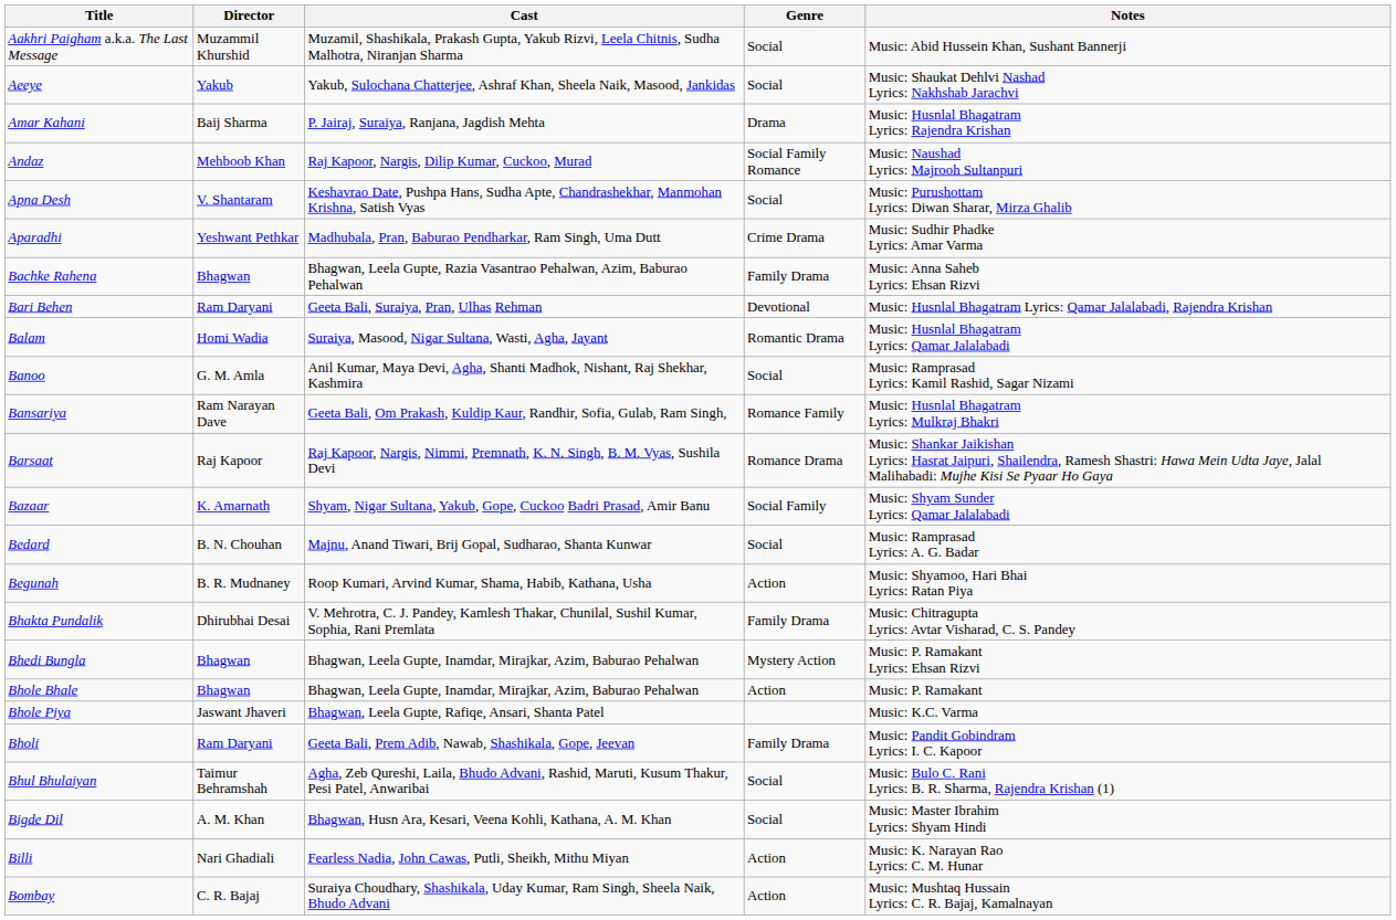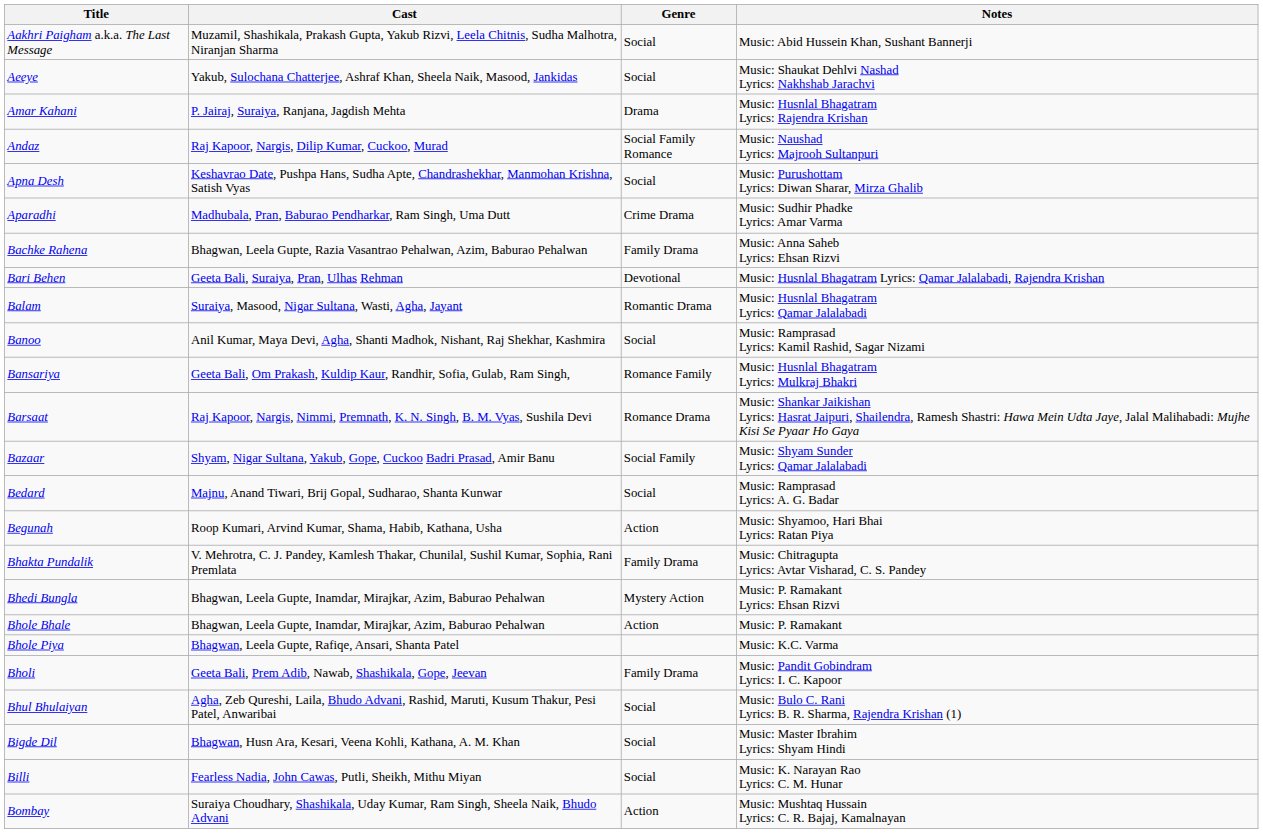 <table class="wikitable">
 <tr>
 <th>Title</th>
-<th>Director</th>
 <th>Cast</th>
 <th>Genre</th>
 <th>Notes</th>
 </tr>
 <tr>
 <td><em><a href='#'>Aakhri Paigham</a></em> a.k.a. <em>The Last Message</em></td>
-<td>Muzammil Khurshid</td>
 <td>Muzamil, Shashikala, Prakash Gupta, Yakub Rizvi, <a href='#'>Leela Chitnis</a>, Sudha Malhotra, Niranjan Sharma</td>
 <td>Social</td>
 <td>Music: Abid Hussein Khan, Sushant Bannerji</td>
 </tr>
 <tr>
 <td><em><a href='#'>Aeeye</a></em></td>
-<td><a href='#'>Yakub</a></td>
 <td>Yakub, <a href='#'>Sulochana Chatterjee</a>, Ashraf Khan, Sheela Naik, Masood, <a href='#'>Jankidas</a></td>
 <td>Social</td>
 <td>Music: Shaukat Dehlvi <a href='#'>Nashad</a><br>Lyrics: <a href='#'>Nakhshab Jarachvi</a></td>
 </tr>
 <tr>
 <td><em><a href='#'>Amar Kahani</a></em></td>
-<td>Baij Sharma</td>
 <td><a href='#'>P. Jairaj</a>, <a href='#'>Suraiya</a>, Ranjana, Jagdish Mehta</td>
 <td>Drama</td>
 <td>Music: <a href='#'>Husnlal Bhagatram</a><br>Lyrics: <a href='#'>Rajendra Krishan</a></td>
 </tr>
 <tr>
 <td><em><a href='#'>Andaz</a></em></td>
-<td><a href='#'>Mehboob Khan</a></td>
 <td><a href='#'>Raj Kapoor</a>, <a href='#'>Nargis</a>, <a href='#'>Dilip Kumar</a>, <a href='#'>Cuckoo</a>, <a href='#'>Murad</a></td>
 <td>Social Family Romance</td>
 <td>Music: <a href='#'>Naushad</a><br>Lyrics: <a href='#'>Majrooh Sultanpuri</a></td>
 </tr>
 <tr>
 <td><em><a href='#'>Apna Desh</a></em></td>
-<td><a href='#'>V. Shantaram</a></td>
 <td><a href='#'>Keshavrao Date</a>, Pushpa Hans, Sudha Apte, <a href='#'>Chandrashekhar</a>, <a href='#'>Manmohan Krishna</a>, Satish Vyas</td>
 <td>Social</td>
 <td>Music: <a href='#'>Purushottam</a><br>Lyrics: Diwan Sharar, <a href='#'>Mirza Ghalib</a></td>
 </tr>
 <tr>
 <td><em><a href='#'>Aparadhi</a></em></td>
-<td><a href='#'>Yeshwant Pethkar</a></td>
 <td><a href='#'>Madhubala</a>, <a href='#'>Pran</a>, <a href='#'>Baburao Pendharkar</a>, Ram Singh, Uma Dutt</td>
 <td>Crime Drama</td>
 <td>Music: Sudhir Phadke<br>Lyrics: Amar Varma</td>
 </tr>
 <tr>
 <td><em><a href='#'>Bachke Rahena</a></em></td>
-<td><a href='#'>Bhagwan</a></td>
 <td>Bhagwan, Leela Gupte, Razia Vasantrao Pehalwan, Azim, Baburao Pehalwan</td>
 <td>Family Drama</td>
 <td>Music: Anna Saheb<br>Lyrics: Ehsan Rizvi</td>
 </tr>
 <tr>
 <td><em><a href='#'>Bari Behen</a></em></td>
-<td><a href='#'>Ram Daryani</a></td>
 <td><a href='#'>Geeta Bali</a>, <a href='#'>Suraiya</a>, <a href='#'>Pran</a>, <a href='#'>Ulhas</a> <a href='#'>Rehman</a></td>
 <td>Devotional</td>
 <td>Music: <a href='#'>Husnlal Bhagatram</a> Lyrics: <a href='#'>Qamar Jalalabadi</a>, <a href='#'>Rajendra Krishan</a></td>
 </tr>
 <tr>
 <td><em><a href='#'>Balam</a></em></td>
-<td><a href='#'>Homi Wadia</a></td>
 <td><a href='#'>Suraiya</a>, Masood, <a href='#'>Nigar Sultana</a>, Wasti, <a href='#'>Agha</a>, <a href='#'>Jayant</a></td>
 <td>Romantic Drama</td>
 <td>Music: <a href='#'>Husnlal Bhagatram</a><br>Lyrics: <a href='#'>Qamar Jalalabadi</a></td>
 </tr>
 <tr>
 <td><em><a href='#'>Banoo</a></em></td>
-<td>G. M. Amla</td>
 <td>Anil Kumar, Maya Devi, <a href='#'>Agha</a>, Shanti Madhok, Nishant, Raj Shekhar, Kashmira</td>
 <td>Social</td>
 <td>Music: Ramprasad<br>Lyrics: Kamil Rashid, Sagar Nizami</td>
 </tr>
 <tr>
 <td><em><a href='#'>Bansariya</a></em></td>
-<td>Ram Narayan Dave</td>
 <td><a href='#'>Geeta Bali</a>, <a href='#'>Om Prakash</a>, <a href='#'>Kuldip Kaur</a>, Randhir, Sofia, Gulab, Ram Singh,</td>
 <td>Romance Family</td>
 <td>Music: <a href='#'>Husnlal Bhagatram</a><br>Lyrics: <a href='#'>Mulkraj Bhakri</a></td>
 </tr>
 <tr>
 <td><em><a href='#'>Barsaat</a></em></td>
-<td>Raj Kapoor</td>
 <td><a href='#'>Raj Kapoor</a>, <a href='#'>Nargis</a>, <a href='#'>Nimmi</a>, <a href='#'>Premnath</a>, <a href='#'>K. N. Singh</a>, <a href='#'>B. M. Vyas</a>, Sushila Devi</td>
 <td>Romance Drama</td>
 <td>Music: <a href='#'>Shankar Jaikishan</a><br>Lyrics: <a href='#'>Hasrat Jaipuri</a>, <a href='#'>Shailendra</a>, Ramesh Shastri: <em>Hawa Mein Udta Jaye</em>, Jalal Malihabadi: <em>Mujhe Kisi Se Pyaar Ho Gaya</em></td>
 </tr>
 <tr>
 <td><em><a href='#'>Bazaar</a></em></td>
-<td><a href='#'>K. Amarnath</a></td>
 <td><a href='#'>Shyam</a>, <a href='#'>Nigar Sultana</a>, <a href='#'>Yakub</a>, <a href='#'>Gope</a>, <a href='#'>Cuckoo</a> <a href='#'>Badri Prasad</a>, Amir Banu</td>
 <td>Social Family</td>
 <td>Music: <a href='#'>Shyam Sunder</a><br>Lyrics: <a href='#'>Qamar Jalalabadi</a></td>
 </tr>
 <tr>
 <td><em><a href='#'>Bedard</a></em></td>
-<td>B. N. Chouhan</td>
 <td><a href='#'>Majnu</a>, Anand Tiwari, Brij Gopal, Sudharao, Shanta Kunwar</td>
 <td>Social</td>
 <td>Music: Ramprasad<br>Lyrics: A. G. Badar</td>
 </tr>
 <tr>
 <td><em><a href='#'>Begunah</a></em></td>
-<td>B. R. Mudnaney</td>
 <td>Roop Kumari, Arvind Kumar, Shama, Habib, Kathana, Usha</td>
 <td>Action</td>
 <td>Music: Shyamoo, Hari Bhai<br>Lyrics: Ratan Piya</td>
 </tr>
 <tr>
 <td><em><a href='#'>Bhakta Pundalik</a></em></td>
-<td>Dhirubhai Desai</td>
 <td>V. Mehrotra, C. J. Pandey, Kamlesh Thakar, Chunilal, Sushil Kumar, Sophia, Rani Premlata</td>
 <td>Family Drama</td>
 <td>Music: Chitragupta<br>Lyrics: Avtar Visharad, C. S. Pandey</td>
 </tr>
 <tr>
 <td><em><a href='#'>Bhedi Bungla</a></em></td>
-<td><a href='#'>Bhagwan</a></td>
 <td>Bhagwan, Leela Gupte, Inamdar, Mirajkar, Azim, Baburao Pehalwan</td>
 <td>Mystery Action</td>
 <td>Music: P. Ramakant<br>Lyrics: Ehsan Rizvi</td>
 </tr>
 <tr>
 <td><em><a href='#'>Bhole Bhale</a></em></td>
-<td><a href='#'>Bhagwan</a></td>
 <td>Bhagwan, Leela Gupte, Inamdar, Mirajkar, Azim, Baburao Pehalwan</td>
 <td>Action</td>
 <td>Music: P. Ramakant</td>
 </tr>
 <tr>
 <td><em><a href='#'>Bhole Piya</a></em></td>
-<td>Jaswant Jhaveri</td>
 <td><a href='#'>Bhagwan</a>, Leela Gupte, Rafiqe, Ansari, Shanta Patel</td>
 <td></td>
 <td>Music: K.C. Varma</td>
 </tr>
 <tr>
 <td><em><a href='#'>Bholi</a></em></td>
-<td><a href='#'>Ram Daryani</a></td>
 <td><a href='#'>Geeta Bali</a>, <a href='#'>Prem Adib</a>, Nawab, <a href='#'>Shashikala</a>, <a href='#'>Gope</a>, <a href='#'>Jeevan</a></td>
 <td>Family Drama</td>
 <td>Music: <a href='#'>Pandit Gobindram</a><br>Lyrics: I. C. Kapoor</td>
 </tr>
 <tr>
 <td><em><a href='#'>Bhul Bhulaiyan</a></em></td>
-<td>Taimur Behramshah</td>
 <td><a href='#'>Agha</a>, Zeb Qureshi, Laila, <a href='#'>Bhudo Advani</a>, Rashid, Maruti, Kusum Thakur, Pesi Patel, Anwaribai</td>
 <td>Social</td>
 <td>Music: <a href='#'>Bulo C. Rani</a><br>Lyrics: B. R. Sharma, <a href='#'>Rajendra Krishan</a> (1)</td>
 </tr>
 <tr>
 <td><em><a href='#'>Bigde Dil</a></em></td>
-<td>A. M. Khan</td>
 <td><a href='#'>Bhagwan</a>, Husn Ara, Kesari, Veena Kohli, Kathana, A. M. Khan</td>
 <td>Social</td>
 <td>Music: Master Ibrahim<br>Lyrics: Shyam Hindi</td>
 </tr>
 <tr>
 <td><em><a href='#'>Billi</a></em></td>
-<td>Nari Ghadiali</td>
 <td><a href='#'>Fearless Nadia</a>, <a href='#'>John Cawas</a>,  Putli, Sheikh, Mithu Miyan</td>
-<td>Action</td>
+<td>Social</td>
 <td>Music: K. Narayan Rao<br>Lyrics: C. M. Hunar</td>
 </tr>
 <tr>
 <td><em><a href='#'>Bombay</a></em></td>
-<td>C. R. Bajaj</td>
 <td>Suraiya Choudhary,  <a href='#'>Shashikala</a>, Uday Kumar, Ram Singh, Sheela Naik, <a href='#'>Bhudo Advani</a></td>
 <td>Action</td>
 <td>Music: Mushtaq Hussain<br>Lyrics: C. R. Bajaj, Kamalnayan</td>
 </tr>
 </table>
